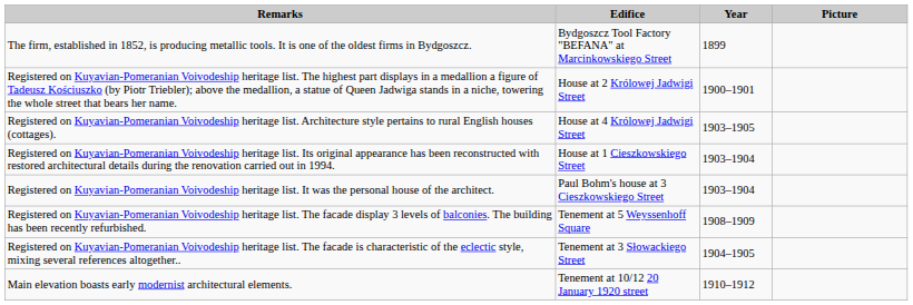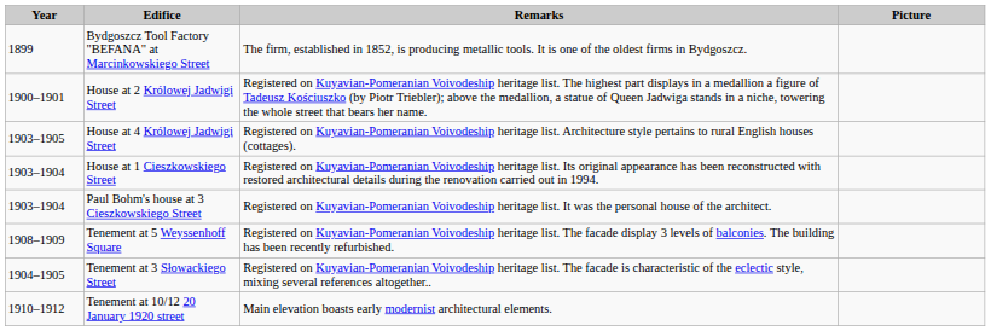 <table class="wikitable" width="">
 <tr align="center" bgcolor="#CCCCCC">
+<td width=8%><strong>Year</strong></td>
+<td width=16%><strong>Edifice</strong></td>
 <td width=61%><strong>Remarks</strong></td>
-<td width=16%><strong>Edifice</strong></td>
-<td width=8%><strong>Year</strong></td>
 <td width=15%><strong>Picture</strong></td>
 </tr>
 <tr ---->
+<td>1899</td>
+<td>Bydgoszcz Tool Factory "BEFANA" at <a href='#'>Marcinkowskiego Street</a></td>
 <td>The firm, established in 1852, is producing metallic tools. It is one of the oldest firms in Bydgoszcz.</td>
-<td>Bydgoszcz Tool Factory "BEFANA" at <a href='#'>Marcinkowskiego Street</a></td>
-<td>1899</td>
 <td></td>
 </tr>
 <tr ----bgcolor="#EFEFEF">
+<td>1900–1901</td>
+<td>House at 2 <a href='#'>Królowej Jadwigi Street</a></td>
 <td>Registered on <a href='#'>Kuyavian-Pomeranian Voivodeship</a> heritage list. The highest part displays in a medallion a figure of <a href='#'>Tadeusz Kościuszko</a> (by Piotr Triebler); above the medallion, a statue of Queen Jadwiga stands in a niche, towering the whole street that bears her name.</td>
-<td>House at 2 <a href='#'>Królowej Jadwigi Street</a></td>
-<td>1900–1901</td>
 <td></td>
 </tr>
 <tr ---->
+<td>1903–1905</td>
+<td>House at 4 <a href='#'>Królowej Jadwigi Street</a></td>
 <td>Registered on <a href='#'>Kuyavian-Pomeranian Voivodeship</a> heritage list. Architecture style pertains to rural English houses (cottages).</td>
-<td>House at 4 <a href='#'>Królowej Jadwigi Street</a></td>
-<td>1903–1905</td>
 <td></td>
 </tr>
 <tr ----bgcolor="#EFEFEF">
+<td>1903–1904</td>
+<td>House at 1 <a href='#'>Cieszkowskiego Street</a></td>
 <td>Registered on <a href='#'>Kuyavian-Pomeranian Voivodeship</a> heritage list. Its original appearance has been reconstructed with restored architectural details during the renovation carried out in 1994.</td>
-<td>House at 1 <a href='#'>Cieszkowskiego Street</a></td>
-<td>1903–1904</td>
 <td></td>
 </tr>
 <tr ---->
+<td>1903–1904</td>
+<td>Paul Bohm's house at 3 <a href='#'>Cieszkowskiego Street</a></td>
 <td>Registered on <a href='#'>Kuyavian-Pomeranian Voivodeship</a> heritage list. It was the personal house of the architect.</td>
-<td>Paul Bohm's house at 3 <a href='#'>Cieszkowskiego Street</a></td>
-<td>1903–1904</td>
 <td></td>
 </tr>
 <tr ----bgcolor="#EFEFEF">
+<td>1908–1909</td>
+<td>Tenement at 5 <a href='#'>Weyssenhoff Square</a></td>
 <td>Registered on <a href='#'>Kuyavian-Pomeranian Voivodeship</a> heritage list. The facade display 3 levels of <a href='#'>balconies</a>. The building has been recently refurbished.</td>
-<td>Tenement at 5 <a href='#'>Weyssenhoff Square</a></td>
-<td>1908–1909</td>
 <td></td>
 </tr>
 <tr ---->
+<td>1904–1905</td>
+<td>Tenement at 3 <a href='#'>Słowackiego Street</a></td>
 <td>Registered on <a href='#'>Kuyavian-Pomeranian Voivodeship</a> heritage list. The facade is characteristic of the <a href='#'>eclectic</a> style, mixing several references altogether..</td>
-<td>Tenement at 3 <a href='#'>Słowackiego Street</a></td>
-<td>1904–1905</td>
 <td></td>
 </tr>
 <tr ----bgcolor="#EFEFEF">
+<td>1910–1912</td>
+<td>Tenement at 10/12 <a href='#'>20 January 1920 street</a></td>
 <td>Main elevation boasts early <a href='#'>modernist</a> architectural elements.</td>
-<td>Tenement at 10/12 <a href='#'>20 January 1920 street</a></td>
-<td>1910–1912</td>
 <td></td>
 </tr>
 </table>
